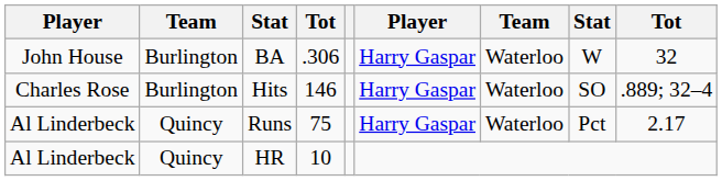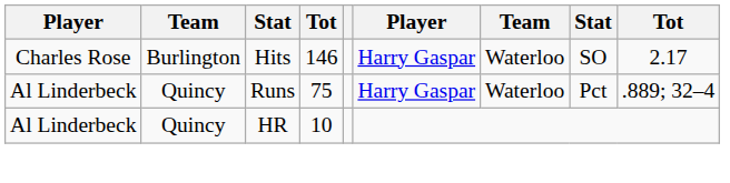 <table class="wikitable" style="text-align:center">
 <tr>
 <th>Player</th>
 <th>Team</th>
 <th>Stat</th>
 <th>Tot</th>
 <th></th>
 <th>Player</th>
 <th>Team</th>
 <th>Stat</th>
 <th>Tot</th>
 </tr>
 <tr>
-<td>John House</td>
-<td>Burlington</td>
-<td>BA</td>
-<td>.306</td>
-<td></td>
-<td><a href='#'>Harry Gaspar</a></td>
-<td>Waterloo</td>
-<td>W</td>
-<td>32</td>
-</tr>
-<tr>
 <td>Charles Rose</td>
 <td>Burlington</td>
 <td>Hits</td>
 <td>146</td>
 <td></td>
 <td><a href='#'>Harry Gaspar</a></td>
 <td>Waterloo</td>
 <td>SO</td>
-<td>.889; 32–4</td>
+<td>2.17</td>
 </tr>
 <tr>
 <td>Al Linderbeck</td>
 <td>Quincy</td>
 <td>Runs</td>
 <td>75</td>
 <td></td>
 <td><a href='#'>Harry Gaspar</a></td>
 <td>Waterloo</td>
 <td>Pct</td>
-<td>2.17</td>
+<td>.889; 32–4</td>
 </tr>
 <tr>
 <td>Al Linderbeck</td>
 <td>Quincy</td>
 <td>HR</td>
 <td>10</td>
 <td></td>
 </tr>
 </table>
